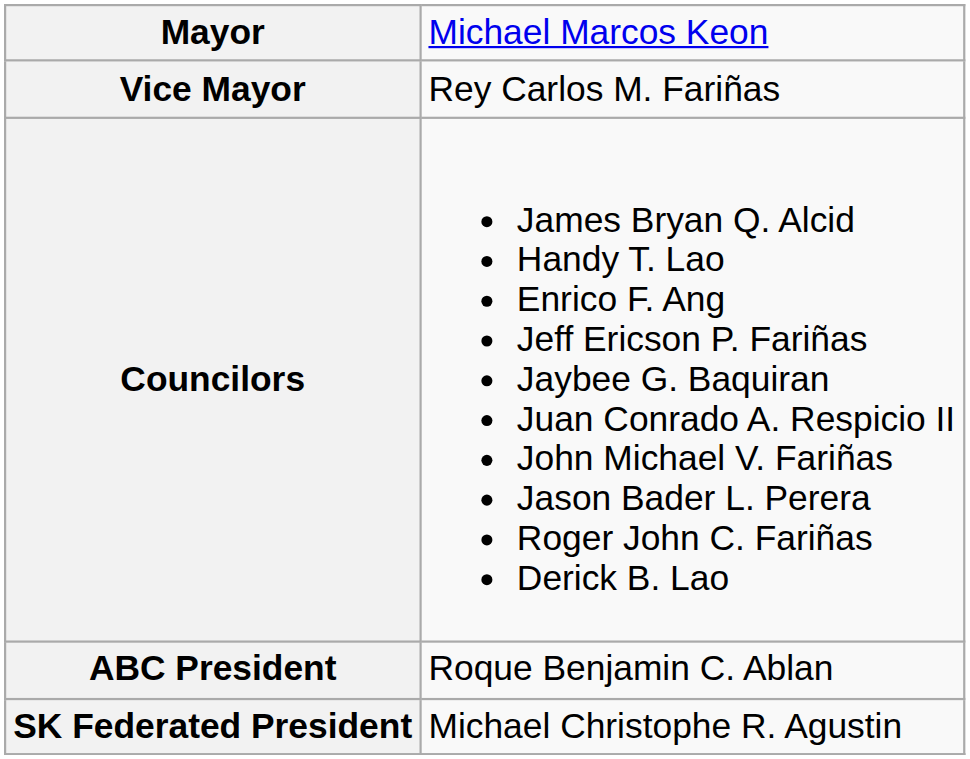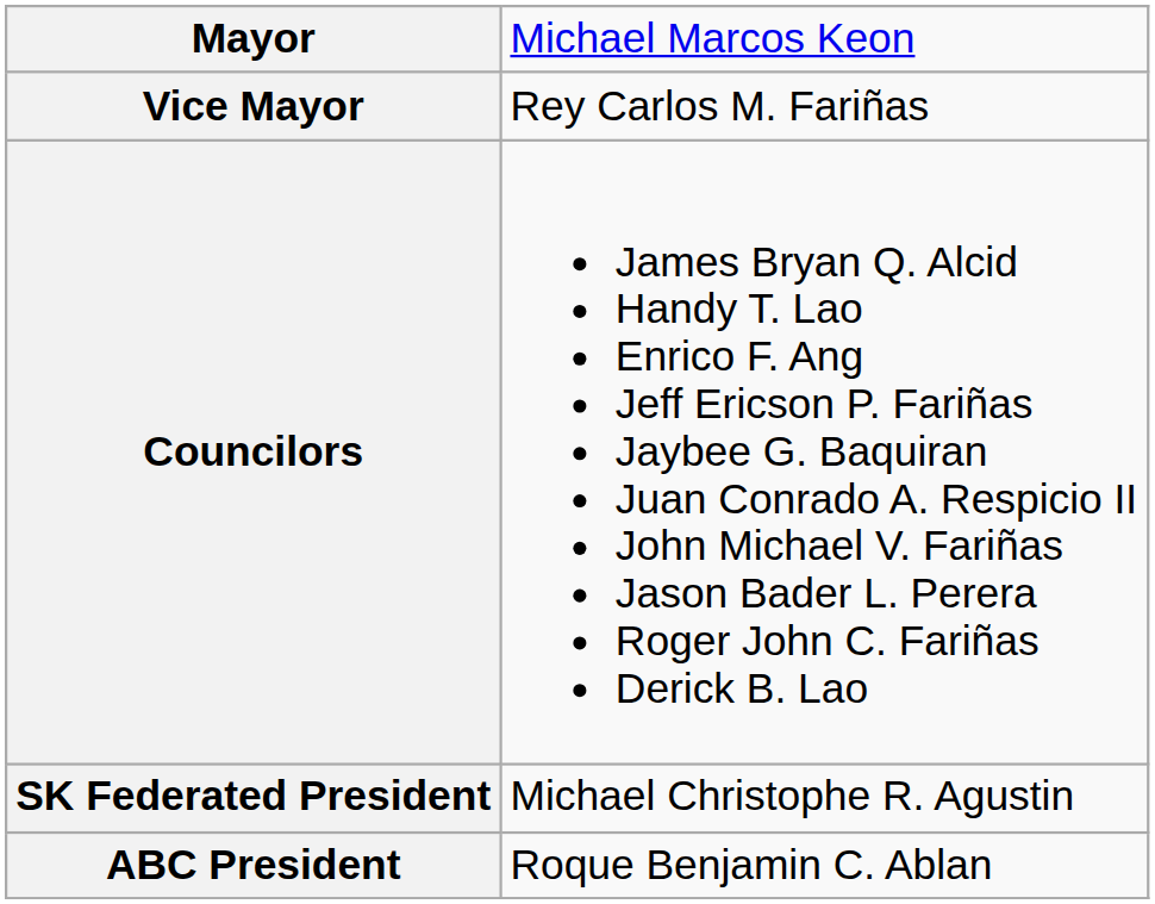 <table class="wikitable">
 <tr>
 <th scope=row>Mayor</th>
 <td><a href='#'>Michael Marcos Keon</a></td>
 </tr>
 <tr>
 <th scope=row>Vice Mayor</th>
 <td>Rey Carlos M. Fariñas</td>
 </tr>
 <tr>
 <th scope=row>Councilors</th>
 <td><br><ul><li>James Bryan Q. Alcid</li><li>Handy T. Lao</li><li>Enrico F. Ang</li><li>Jeff Ericson P. Fariñas</li><li>Jaybee G. Baquiran</li><li>Juan Conrado A. Respicio II</li><li>John Michael V. Fariñas</li><li>Jason Bader L. Perera</li><li>Roger John C. Fariñas</li><li>Derick B. Lao</li></ul></td>
 </tr>
 <tr>
+<th>SK Federated President</th>
+<td>Michael Christophe R. Agustin</td>
+</tr>
+<tr>
 <th>ABC President</th>
 <td>Roque Benjamin C. Ablan</td>
 </tr>
 <tr>
-<th>SK Federated President</th>
-<td>Michael Christophe R. Agustin</td>
-</tr>
-<tr>
 </tr>
 </table>
